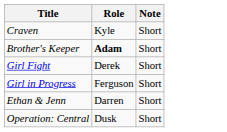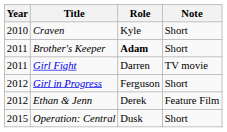 <table class="wikitable" style="font-size: 95%;">
 <tr>
+<th>Year</th>
 <th>Title</th>
 <th>Role</th>
 <th>Note</th>
 </tr>
 <tr>
+<td>2010</td>
 <td><em>Craven</em></td>
 <td>Kyle</td>
 <td>Short</td>
 </tr>
 <tr>
+<td>2011</td>
 <td><em>Brother's Keeper</em></td>
 <td><strong>Adam</strong></td>
 <td>Short</td>
 </tr>
 <tr>
+<td>2011</td>
 <td><em><a href='#'>Girl Fight</a></em></td>
-<td>Derek</td>
-<td>Short</td>
+<td>Darren</td>
+<td>TV movie</td>
 </tr>
 <tr>
+<td>2012</td>
 <td><em><a href='#'>Girl in Progress</a></em></td>
 <td>Ferguson</td>
 <td>Short</td>
 </tr>
 <tr>
+<td>2012</td>
 <td><em>Ethan & Jenn</em></td>
-<td>Darren</td>
-<td>Short</td>
+<td>Derek</td>
+<td>Feature Film</td>
 </tr>
 <tr>
+<td>2015</td>
 <td><em>Operation: Central</em></td>
 <td>Dusk</td>
 <td>Short</td>
 </tr>
 </table>
